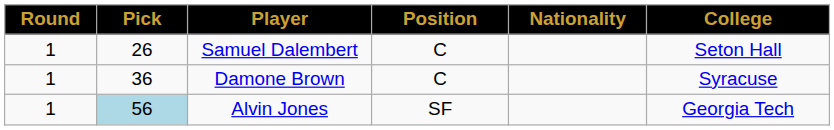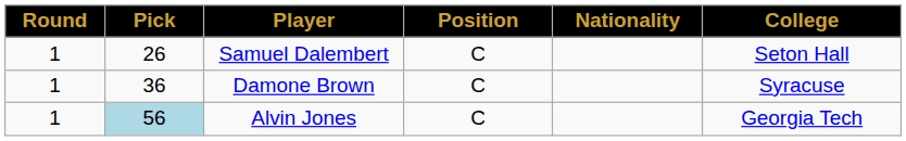 <table class="wikitable sortable sortable">
 <tr>
 <th style="background:#000; color:#CBA135; width:10%;">Round</th>
 <th style="background:#000; color:#CBA135; width:10%;">Pick</th>
 <th style="background:#000; color:#CBA135; width:20%;">Player</th>
 <th style="background:#000; color:#CBA135; width:15%;">Position</th>
 <th style="background:#000; color:#CBA135; width:15%;">Nationality</th>
 <th style="background:#000; color:#CBA135; width:20%;">College</th>
 </tr>
 <tr style="text-align: center">
 <td>1</td>
 <td>26</td>
 <td><a href='#'>Samuel Dalembert</a></td>
 <td>C</td>
 <td></td>
 <td><a href='#'>Seton Hall</a></td>
 </tr>
 <tr style="text-align: center">
 <td>1</td>
 <td>36</td>
 <td><a href='#'>Damone Brown</a></td>
 <td>C</td>
 <td></td>
 <td><a href='#'>Syracuse</a></td>
 </tr>
 <tr style="text-align: center">
 <td>1</td>
 <td style="background: lightblue;">56</td>
 <td><a href='#'>Alvin Jones</a></td>
-<td>SF</td>
+<td>C</td>
 <td></td>
 <td><a href='#'>Georgia Tech</a></td>
 </tr>
 </table>
